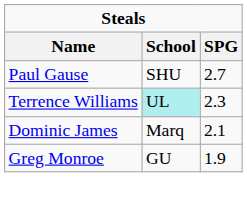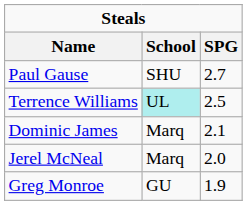 <table class="wikitable">
 <tr>
 <td colspan=3 style="text-align:center;"><strong>Steals</strong></td>
 </tr>
 <tr>
 <th>Name</th>
 <th>School</th>
 <th>SPG</th>
 </tr>
 <tr>
 <td><a href='#'>Paul Gause</a></td>
 <td>SHU</td>
 <td>2.7</td>
 </tr>
 <tr>
 <td><a href='#'>Terrence Williams</a></td>
 <td style="background: paleturquoise;">UL</td>
-<td>2.3</td>
+<td>2.5</td>
 </tr>
 <tr>
 <td><a href='#'>Dominic James</a></td>
 <td>Marq</td>
 <td>2.1</td>
 </tr>
 <tr>
+<td><a href='#'>Jerel McNeal</a></td>
+<td>Marq</td>
+<td>2.0</td>
+</tr>
+<tr>
 <td><a href='#'>Greg Monroe</a></td>
 <td>GU</td>
 <td>1.9</td>
 </tr>
 </table>
